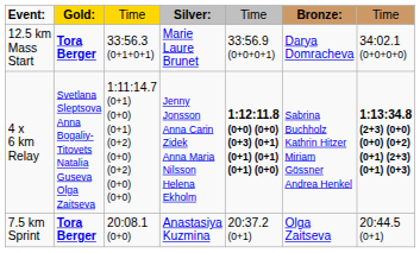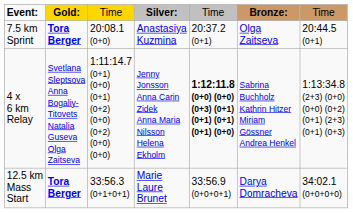 <table class="wikitable" width=85%>
 <tr>
 <td><strong>Event:</strong></td>
 <td style="text-align:center;background-color:gold;"><strong>Gold:</strong></td>
 <td style="text-align:center;background-color:gold;">Time</td>
 <td style="text-align:center;background-color:silver;"><strong>Silver:</strong></td>
 <td style="text-align:center;background-color:silver;">Time</td>
 <td style="text-align:center;background-color:#CC9966;"><strong>Bronze:</strong></td>
 <td style="text-align:center;background-color:#CC9966;">Time</td>
 </tr>
 <tr>
+<td>7.5 km Sprint<br></td>
+<td><strong><a href='#'>Tora Berger</a></strong><br><small></small></td>
+<td>20:08.1<br><small>(0+0)</small></td>
+<td><a href='#'>Anastasiya Kuzmina</a><br><small></small></td>
+<td>20:37.2<br><small>(0+1)</small></td>
+<td><a href='#'>Olga Zaitseva</a><br><small></small></td>
+<td>20:44.5<br><small>(0+1)</small></td>
+</tr>
+<tr>
+<td>4 x 6 km Relay<br></td>
+<td><strong></strong>  <br><small><a href='#'>Svetlana Sleptsova</a><br><a href='#'>Anna Bogaliy-Titovets</a><br><a href='#'>Natalia Guseva</a><br><a href='#'>Olga Zaitseva</a></small></td>
+<td>1:11:14.7<br><small>(0+1) (0+0)<br>(0+1) (0+2)<br>(0+0) (0+2)<br>(0+0) (0+0)</small></td>
+<td>  <br><small><a href='#'>Jenny Jonsson</a><br><a href='#'>Anna Carin Zidek</a><br><a href='#'>Anna Maria Nilsson</a><br><a href='#'>Helena Ekholm</a></small></td>
+<td><strong>1:12:11.8<br><small>(0+0) (0+0)<br>(0+3) (0+1)<br>(0+1) (0+1)<br>(0+1) (0+0)</small></strong></td>
+<td>  <br><small>  <a href='#'>Sabrina Buchholz</a><br><a href='#'>Kathrin Hitzer</a><br><a href='#'>Miriam Gössner</a><br><a href='#'>Andrea Henkel</a></small></td>
+<td>1:13:34.8<br><small>(2+3) (0+0)<br>(0+0) (0+2)<br>(0+1) (2+3)<br>(0+1) (0+3)</small></td>
+</tr>
+<tr>
 <td>12.5 km Mass Start<br></td>
 <td><strong><a href='#'>Tora Berger</a></strong><br><small></small></td>
 <td>33:56.3<br><small>(0+1+0+1)</small></td>
 <td><a href='#'>Marie Laure Brunet</a><br><small></small></td>
 <td>33:56.9<br><small>(0+0+0+1)</small></td>
 <td><a href='#'>Darya Domracheva</a><br><small></small></td>
 <td>34:02.1<br><small>(0+0+0+0)</small></td>
 </tr>
-<tr>
-<td>4 x 6 km Relay<br></td>
-<td><strong></strong>  <br><small><a href='#'>Svetlana Sleptsova</a><br><a href='#'>Anna Bogaliy-Titovets</a><br><a href='#'>Natalia Guseva</a><br><a href='#'>Olga Zaitseva</a></small></td>
-<td>1:11:14.7<br><small>(0+1) (0+0)<br>(0+1) (0+2)<br>(0+0) (0+2)<br>(0+0) (0+0)</small></td>
-<td>  <br><small><a href='#'>Jenny Jonsson</a><br><a href='#'>Anna Carin Zidek</a><br><a href='#'>Anna Maria Nilsson</a><br><a href='#'>Helena Ekholm</a></small></td>
-<td><strong>1:12:11.8<br><small>(0+0) (0+0)<br>(0+3) (0+1)<br>(0+1) (0+1)<br>(0+1) (0+0)</small></strong></td>
-<td>  <br><small>  <a href='#'>Sabrina Buchholz</a><br><a href='#'>Kathrin Hitzer</a><br><a href='#'>Miriam Gössner</a><br><a href='#'>Andrea Henkel</a></small></td>
-<td><strong>1:13:34.8<br><small>(2+3) (0+0)<br>(0+0) (0+2)<br>(0+1) (2+3)<br>(0+1) (0+3)</small></strong></td>
-</tr>
-<tr>
-<td>7.5 km Sprint<br></td>
-<td><strong><a href='#'>Tora Berger</a></strong><br><small></small></td>
-<td>20:08.1<br><small>(0+0)</small></td>
-<td><a href='#'>Anastasiya Kuzmina</a><br><small></small></td>
-<td>20:37.2<br><small>(0+1)</small></td>
-<td><a href='#'>Olga Zaitseva</a><br><small></small></td>
-<td>20:44.5<br><small>(0+1)</small></td>
-</tr>
 </table>
